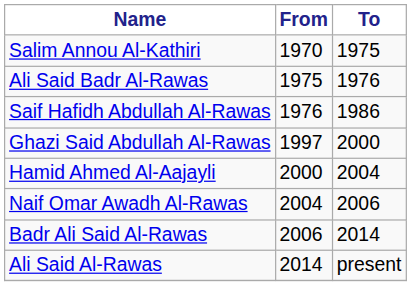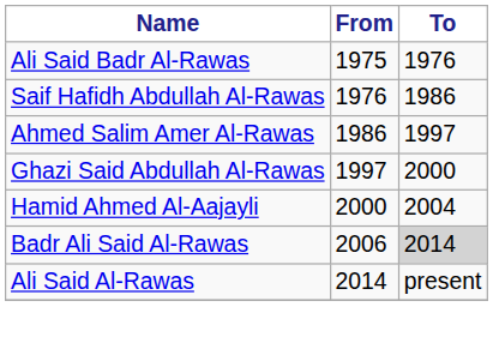 <table class="wikitable" style="text-align: left">
 <tr>
 <th style="color:#22228B; background:#FFFFFF;">Name</th>
 <th style="color:#22228B; background:#FFFFFF;">From</th>
 <th style="color:#22228B; background:#FFFFFF;">To</th>
-</tr>
-<tr>
-<td><a href='#'>Salim Annou Al-Kathiri</a></td>
-<td align=left>1970</td>
-<td align=left>1975</td>
 </tr>
 <tr>
 <td><a href='#'>Ali Said Badr Al-Rawas</a></td>
 <td align=left>1975</td>
 <td align=left>1976</td>
 </tr>
 <tr>
 <td><a href='#'>Saif Hafidh Abdullah Al-Rawas</a></td>
 <td align=left>1976</td>
 <td align=left>1986</td>
 </tr>
 <tr>
+<td><a href='#'>Ahmed Salim Amer Al-Rawas</a></td>
+<td align=left>1986</td>
+<td align=left>1997</td>
+</tr>
+<tr>
 <td><a href='#'>Ghazi Said Abdullah Al-Rawas</a></td>
 <td align=left>1997</td>
 <td align=left>2000</td>
 </tr>
 <tr>
 <td><a href='#'>Hamid Ahmed Al-Aajayli</a></td>
 <td align=left>2000</td>
 <td align=left>2004</td>
 </tr>
 <tr>
-<td><a href='#'>Naif Omar Awadh Al-Rawas</a></td>
-<td align=left>2004</td>
-<td align=left>2006</td>
-</tr>
-<tr>
 <td><a href='#'>Badr Ali Said Al-Rawas</a></td>
 <td align=left>2006</td>
-<td align=left>2014</td>
+<td align=left style="background: lightgrey;">2014</td>
 </tr>
 <tr>
 <td><a href='#'>Ali Said Al-Rawas</a></td>
 <td align=left>2014</td>
 <td align=left>present</td>
 </tr>
 <tr>
 </tr>
 </table>
